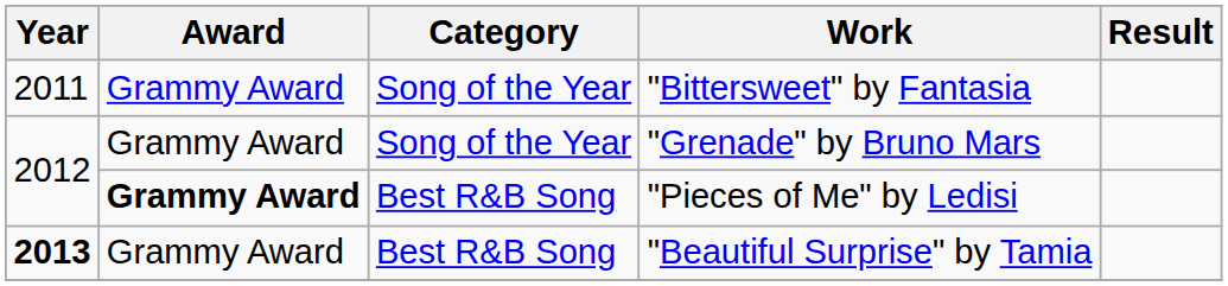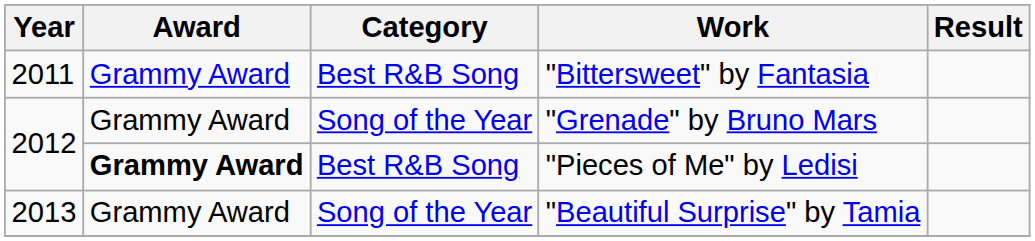 <table class="wikitable">
 <tr>
 <th style="text-align:center;">Year</th>
 <th style="text-align:center;">Award</th>
 <th style="text-align:center;">Category</th>
 <th style="text-align:center;">Work</th>
 <th style="text-align:center;">Result</th>
 </tr>
 <tr>
 <td>2011</td>
 <td><a href='#'>Grammy Award</a></td>
-<td><a href='#'>Song of the Year</a></td>
+<td><a href='#'>Best R&B Song</a></td>
 <td>"<a href='#'>Bittersweet</a>" by <a href='#'>Fantasia</a></td>
 <td></td>
 </tr>
 <tr>
 <td rowspan="2">2012</td>
 <td>Grammy Award</td>
 <td><a href='#'>Song of the Year</a></td>
 <td>"<a href='#'>Grenade</a>" by <a href='#'>Bruno Mars</a></td>
 <td></td>
 </tr>
 <tr>
 <td><strong>Grammy Award</strong></td>
 <td><a href='#'>Best R&B Song</a></td>
 <td>"Pieces of Me" by <a href='#'>Ledisi</a></td>
 <td></td>
 </tr>
 <tr>
-<td><strong>2013</strong></td>
+<td>2013</td>
 <td>Grammy Award</td>
-<td><a href='#'>Best R&B Song</a></td>
+<td><a href='#'>Song of the Year</a></td>
 <td>"<a href='#'>Beautiful Surprise</a>" by <a href='#'>Tamia</a></td>
 <td></td>
 </tr>
 <tr>
 </tr>
 </table>
